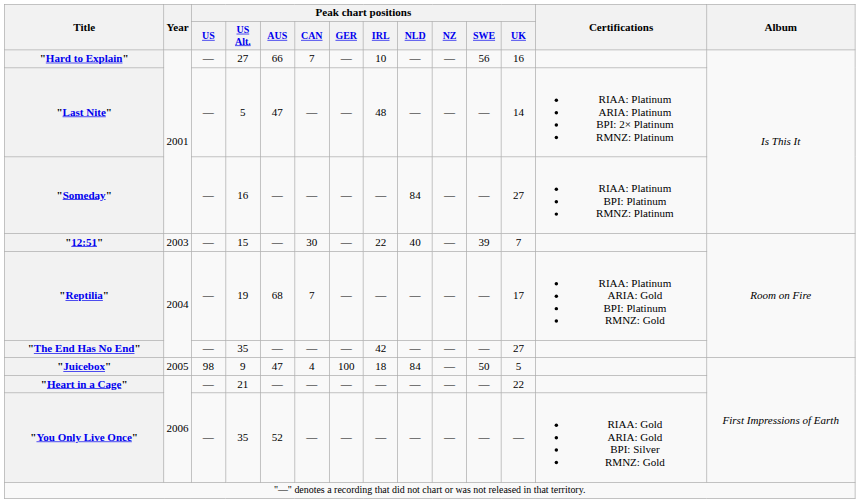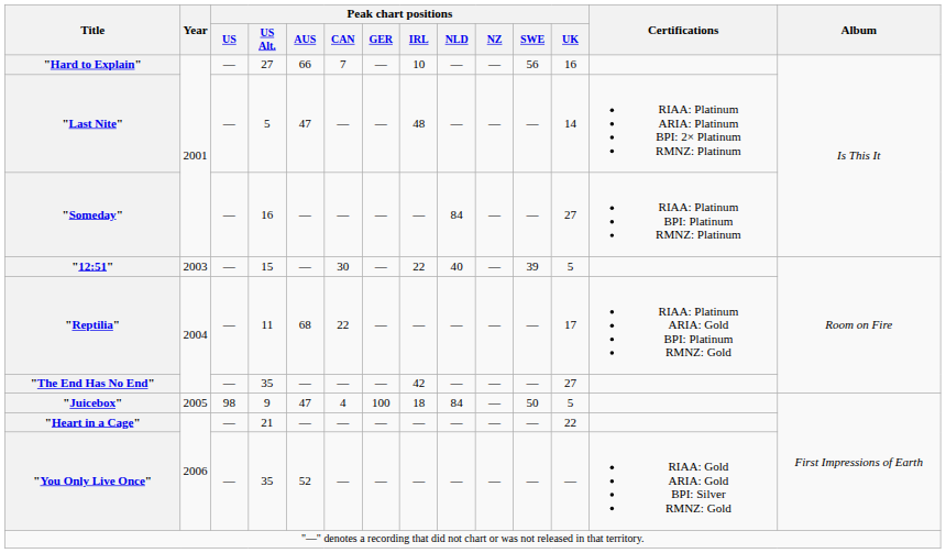 <table class="wikitable plainrowheaders" style="text-align:center;">
 <tr>
 <th scope="col" rowspan="2" style="width:14em;">Title</th>
 <th scope="col" rowspan="2">Year</th>
 <th colspan="10" scope="col">Peak chart positions </th>
 <th scope="col" rowspan="2" style="width:15em;">Certifications</th>
 <th scope="col" rowspan="2" style="width:13em;">Album</th>
 </tr>
 <tr>
 <th scope="col" style="width:3em; font-size:90%;"><a href='#'>US</a><br></th>
 <th scope="col" style="width:3em; font-size:90%;"><a href='#'>US<br>Alt.</a><br></th>
 <th scope="col" style="width:3em; font-size:90%;"><a href='#'>AUS</a><br></th>
 <th scope="col" style="width:3em; font-size:90%;"><a href='#'>CAN</a><br></th>
 <th scope="col" style="width:3em; font-size:90%;"><a href='#'>GER</a><br></th>
 <th scope="col" style="width:3em; font-size:90%;"><a href='#'>IRL</a><br></th>
 <th scope="col" style="width:3em; font-size:90%;"><a href='#'>NLD</a><br></th>
 <th scope="col" style="width:3em;font-size:90%;"><a href='#'>NZ</a><br></th>
 <th scope="col" style="width:3em; font-size:90%;"><a href='#'>SWE</a><br></th>
 <th scope="col" style="width:3em; font-size:90%;"><a href='#'>UK</a><br></th>
 </tr>
 <tr>
 <th scope="row">"<a href='#'>Hard to Explain</a>"</th>
 <td rowspan="3">2001</td>
 <td>—</td>
 <td>27</td>
 <td>66</td>
 <td>7</td>
 <td>—</td>
 <td>10</td>
 <td>—</td>
 <td>—</td>
 <td>56</td>
 <td>16</td>
 <td></td>
 <td rowspan="3"><em>Is This It</em></td>
 </tr>
 <tr>
 <th scope="row">"<a href='#'>Last Nite</a>"</th>
 <td>—</td>
 <td>5</td>
 <td>47</td>
 <td>—</td>
 <td>—</td>
 <td>48</td>
 <td>—</td>
 <td>—</td>
 <td>—</td>
 <td>14</td>
 <td><br><ul><li>RIAA: Platinum</li><li>ARIA: Platinum</li><li>BPI: 2× Platinum</li><li>RMNZ: Platinum</li></ul></td>
 </tr>
 <tr>
 <th scope="row">"<a href='#'>Someday</a>"</th>
 <td>—</td>
 <td>16</td>
 <td>—</td>
 <td>—</td>
 <td>—</td>
 <td>—</td>
 <td>84</td>
 <td>—</td>
 <td>—</td>
 <td>27</td>
 <td><br><ul><li>RIAA: Platinum</li><li>BPI: Platinum</li><li>RMNZ: Platinum</li></ul></td>
 </tr>
 <tr>
 <th scope="row">"<a href='#'>12:51</a>"</th>
 <td>2003</td>
 <td>—</td>
 <td>15</td>
 <td>—</td>
 <td>30</td>
 <td>—</td>
 <td>22</td>
 <td>40</td>
 <td>—</td>
 <td>39</td>
-<td>7</td>
+<td>5</td>
 <td></td>
 <td rowspan="3"><em>Room on Fire</em></td>
 </tr>
 <tr>
 <th scope="row">"<a href='#'>Reptilia</a>"</th>
 <td rowspan="2">2004</td>
 <td>—</td>
-<td>19</td>
+<td>11</td>
 <td>68</td>
-<td>7</td>
+<td>22</td>
 <td>—</td>
 <td>—</td>
 <td>—</td>
 <td>—</td>
 <td>—</td>
 <td>17</td>
 <td><br><ul><li>RIAA: Platinum</li><li>ARIA: Gold</li><li>BPI: Platinum</li><li>RMNZ: Gold</li></ul></td>
 </tr>
 <tr>
 <th scope="row">"<a href='#'>The End Has No End</a>"</th>
 <td>—</td>
 <td>35</td>
 <td>—</td>
 <td>—</td>
 <td>—</td>
 <td>42</td>
 <td>—</td>
 <td>—</td>
 <td>—</td>
 <td>27</td>
 <td></td>
 </tr>
 <tr>
 <th scope="row">"<a href='#'>Juicebox</a>"</th>
 <td>2005</td>
 <td>98</td>
 <td>9</td>
 <td>47</td>
 <td>4</td>
 <td>100</td>
 <td>18</td>
 <td>84</td>
 <td>—</td>
 <td>50</td>
 <td>5</td>
 <td></td>
 <td rowspan="3"><em>First Impressions of Earth</em></td>
 </tr>
 <tr>
 <th scope="row">"<a href='#'>Heart in a Cage</a>"</th>
 <td rowspan="2">2006</td>
 <td>—</td>
 <td>21</td>
 <td>—</td>
 <td>—</td>
 <td>—</td>
 <td>—</td>
 <td>—</td>
 <td>—</td>
 <td>—</td>
 <td>22</td>
 <td></td>
 </tr>
 <tr>
 <th scope="row">"<a href='#'>You Only Live Once</a>"</th>
 <td>—</td>
 <td>35</td>
 <td>52</td>
 <td>—</td>
 <td>—</td>
 <td>—</td>
 <td>—</td>
 <td>—</td>
 <td>—</td>
 <td>—</td>
 <td><br><ul><li>RIAA: Gold</li><li>ARIA: Gold</li><li>BPI: Silver</li><li>RMNZ: Gold</li></ul></td>
 </tr>
 <tr>
 <td colspan="16" style="font-size:90%">"—" denotes a recording that did not chart or was not released in that territory.</td>
 </tr>
 </table>
